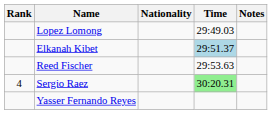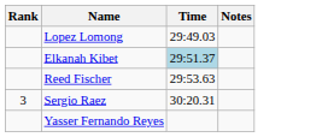 <table class="wikitable sortable" style="text-align:center;font-size:95%">
 <tr>
 <th>Rank</th>
 <th>Name</th>
-<th>Nationality</th>
 <th>Time</th>
 <th>Notes</th>
 </tr>
 <tr>
 <td></td>
 <td align=left><a href='#'>Lopez Lomong</a></td>
-<td align=left></td>
 <td>29:49.03</td>
 <td></td>
 </tr>
 <tr>
 <td></td>
 <td align=left><a href='#'>Elkanah Kibet</a></td>
-<td align=left></td>
 <td style="background: lightblue;">29:51.37</td>
 <td></td>
 </tr>
 <tr>
 <td></td>
 <td align=left><a href='#'>Reed Fischer</a></td>
-<td align=left></td>
 <td>29:53.63</td>
 <td></td>
 </tr>
 <tr>
-<td>4</td>
+<td>3</td>
 <td align=left><a href='#'>Sergio Raez</a></td>
-<td align=left></td>
-<td style="background: lightgreen;">30:20.31</td>
+<td>30:20.31</td>
 <td></td>
 </tr>
 <tr>
 <td></td>
 <td align=left><a href='#'>Yasser Fernando Reyes</a></td>
-<td align=left></td>
 <td></td>
 <td></td>
 </tr>
 </table>
